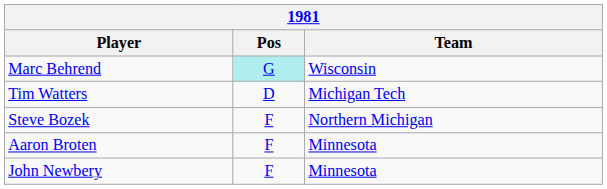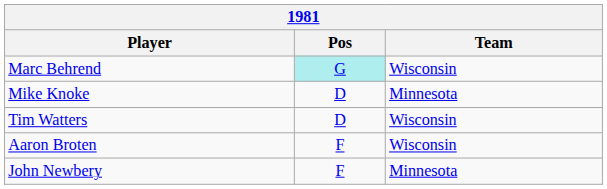 <table class="wikitable" width=95%>
 <tr>
 <th colspan=3><a href='#'>1981</a></th>
 </tr>
 <tr>
 <th>Player</th>
 <th>Pos</th>
 <th>Team</th>
 </tr>
 <tr>
 <td><a href='#'>Marc Behrend</a></td>
 <td style="background: paleturquoise; text-align:center;"><a href='#'>G</a></td>
 <td><a href='#'>Wisconsin</a></td>
 </tr>
 <tr>
+<td><a href='#'>Mike Knoke</a></td>
+<td style="text-align:center;"><a href='#'>D</a></td>
+<td><a href='#'>Minnesota</a></td>
+</tr>
+<tr>
 <td><a href='#'>Tim Watters</a></td>
 <td style="text-align:center;"><a href='#'>D</a></td>
-<td><a href='#'>Michigan Tech</a></td>
-</tr>
-<tr>
-<td><a href='#'>Steve Bozek</a></td>
-<td style="text-align:center;"><a href='#'>F</a></td>
-<td><a href='#'>Northern Michigan</a></td>
+<td><a href='#'>Wisconsin</a></td>
 </tr>
 <tr>
 <td><a href='#'>Aaron Broten</a></td>
 <td style="text-align:center;"><a href='#'>F</a></td>
-<td><a href='#'>Minnesota</a></td>
+<td><a href='#'>Wisconsin</a></td>
 </tr>
 <tr>
 <td><a href='#'>John Newbery</a></td>
 <td style="text-align:center;"><a href='#'>F</a></td>
 <td><a href='#'>Minnesota</a></td>
 </tr>
 </table>
